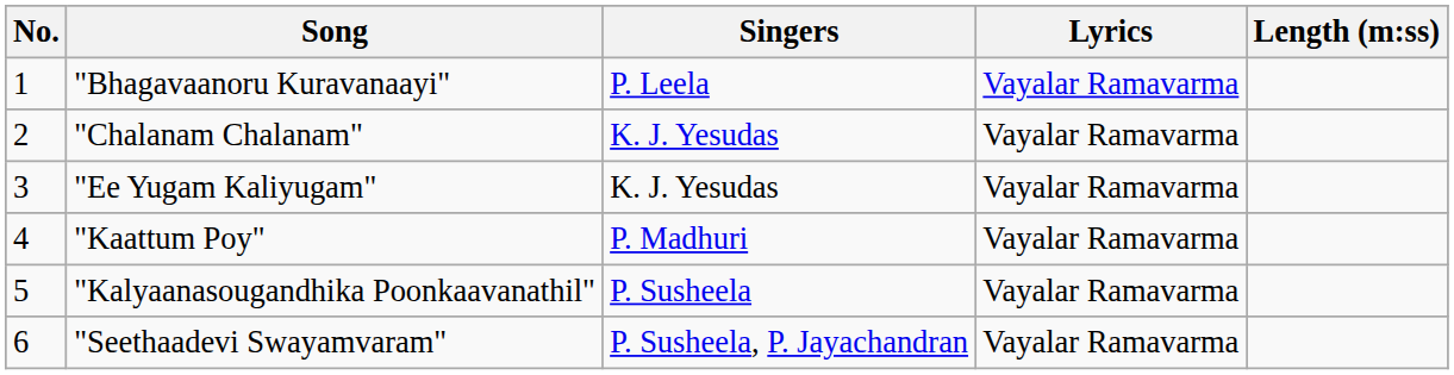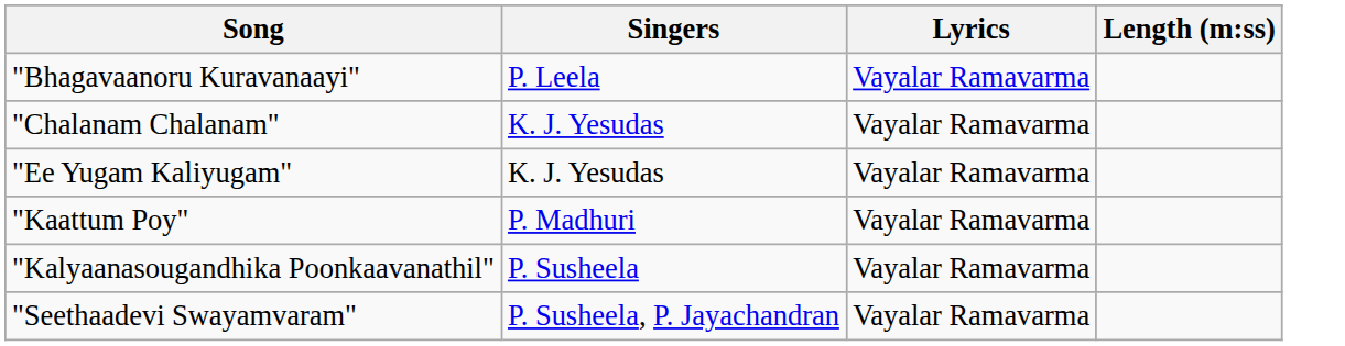 <table class="wikitable" style="font-size:95%;">
 <tr>
-<th>No.</th>
 <th>Song</th>
 <th>Singers</th>
 <th>Lyrics</th>
 <th>Length (m:ss)</th>
 </tr>
 <tr>
-<td>1</td>
 <td>"Bhagavaanoru Kuravanaayi"</td>
 <td><a href='#'>P. Leela</a></td>
 <td><a href='#'>Vayalar Ramavarma</a></td>
 <td></td>
 </tr>
 <tr>
-<td>2</td>
 <td>"Chalanam Chalanam"</td>
 <td><a href='#'>K. J. Yesudas</a></td>
 <td>Vayalar Ramavarma</td>
 <td></td>
 </tr>
 <tr>
-<td>3</td>
 <td>"Ee Yugam Kaliyugam"</td>
 <td>K. J. Yesudas</td>
 <td>Vayalar Ramavarma</td>
 <td></td>
 </tr>
 <tr>
-<td>4</td>
 <td>"Kaattum Poy"</td>
 <td><a href='#'>P. Madhuri</a></td>
 <td>Vayalar Ramavarma</td>
 <td></td>
 </tr>
 <tr>
-<td>5</td>
 <td>"Kalyaanasougandhika Poonkaavanathil"</td>
 <td><a href='#'>P. Susheela</a></td>
 <td>Vayalar Ramavarma</td>
 <td></td>
 </tr>
 <tr>
-<td>6</td>
 <td>"Seethaadevi Swayamvaram"</td>
 <td><a href='#'>P. Susheela</a>, <a href='#'>P. Jayachandran</a></td>
 <td>Vayalar Ramavarma</td>
 <td></td>
 </tr>
 </table>
